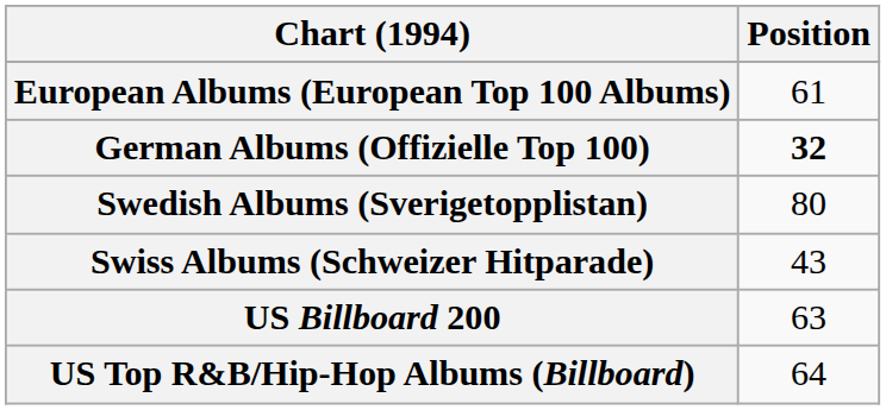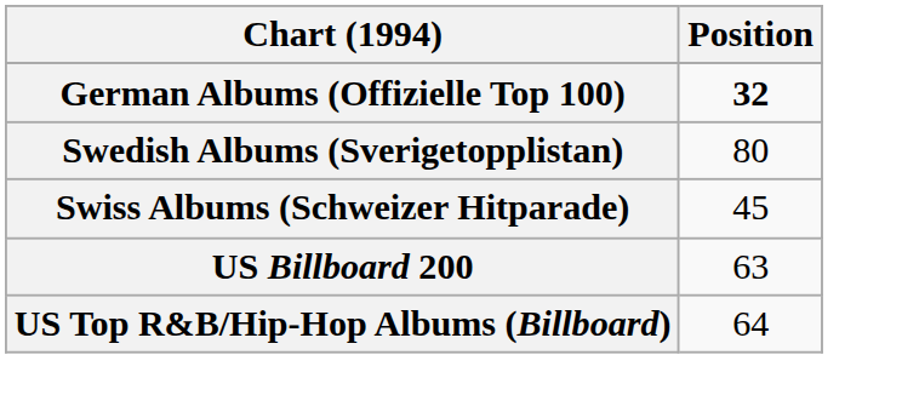 <table class="wikitable plainrowheaders sortable" style="text-align:center">
 <tr>
 <th scope="col">Chart (1994)</th>
 <th scope="col">Position</th>
 </tr>
 <tr>
-</tr>
-<tr>
-<th scope="row">European Albums (European Top 100 Albums)</th>
-<td>61</td>
 </tr>
 <tr>
 <th scope="row">German Albums (Offizielle Top 100)</th>
 <td><strong>32</strong></td>
 </tr>
 <tr>
 <th scope="row">Swedish Albums (Sverigetopplistan)</th>
 <td>80</td>
 </tr>
 <tr>
 <th scope="row">Swiss Albums (Schweizer Hitparade)</th>
-<td>43</td>
+<td>45</td>
 </tr>
 <tr>
 <th scope="row">US <em>Billboard</em> 200</th>
 <td>63</td>
 </tr>
 <tr>
 <th scope="row">US Top R&B/Hip-Hop Albums (<em>Billboard</em>)</th>
 <td>64</td>
 </tr>
 </table>
